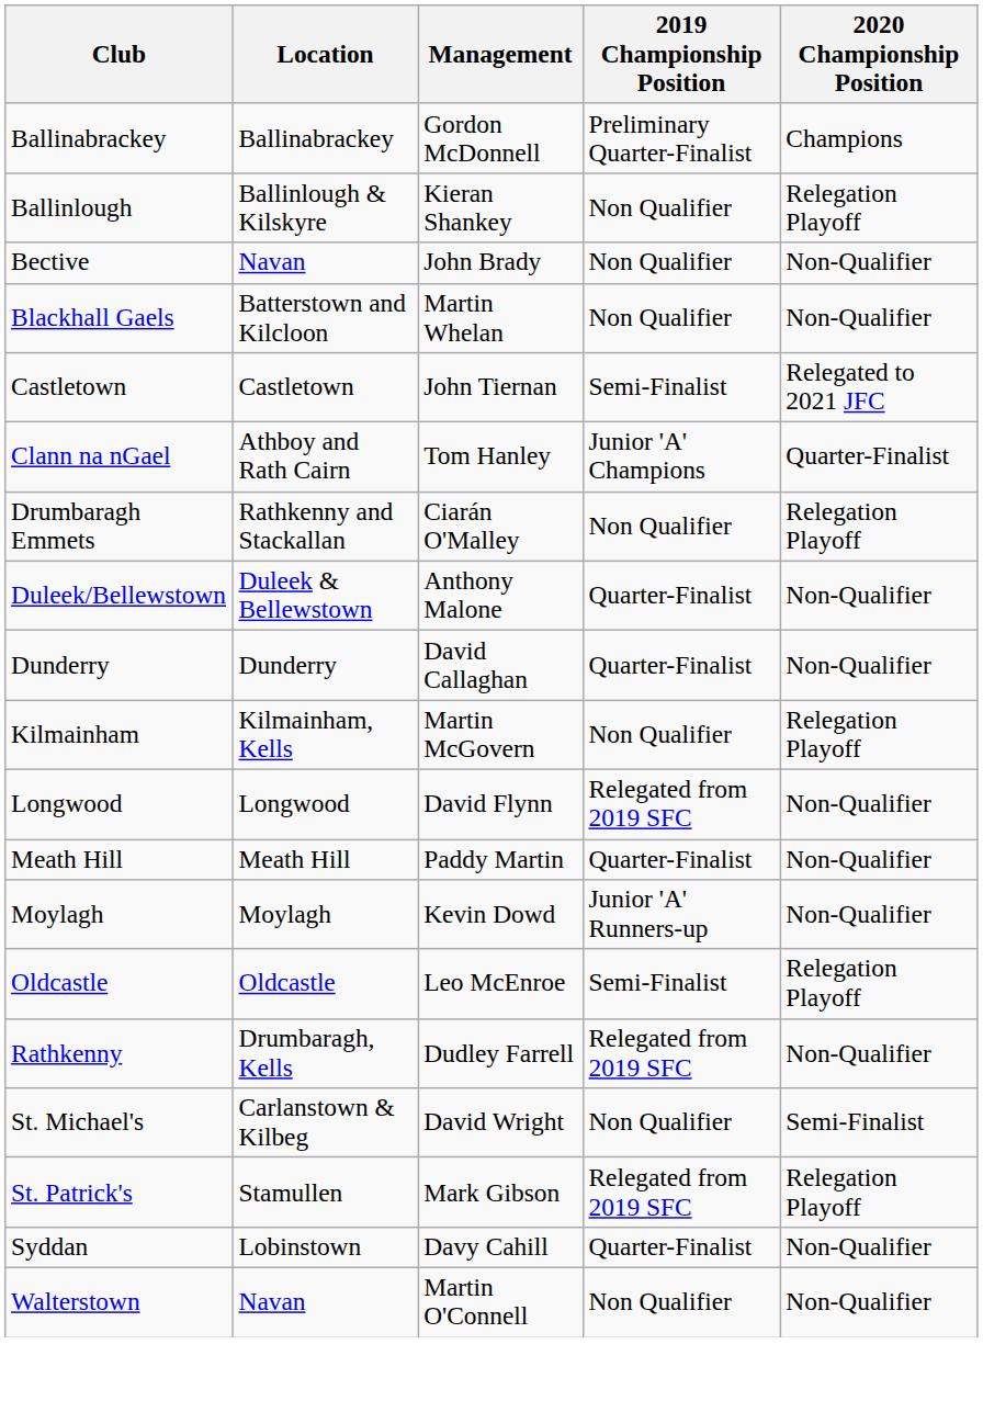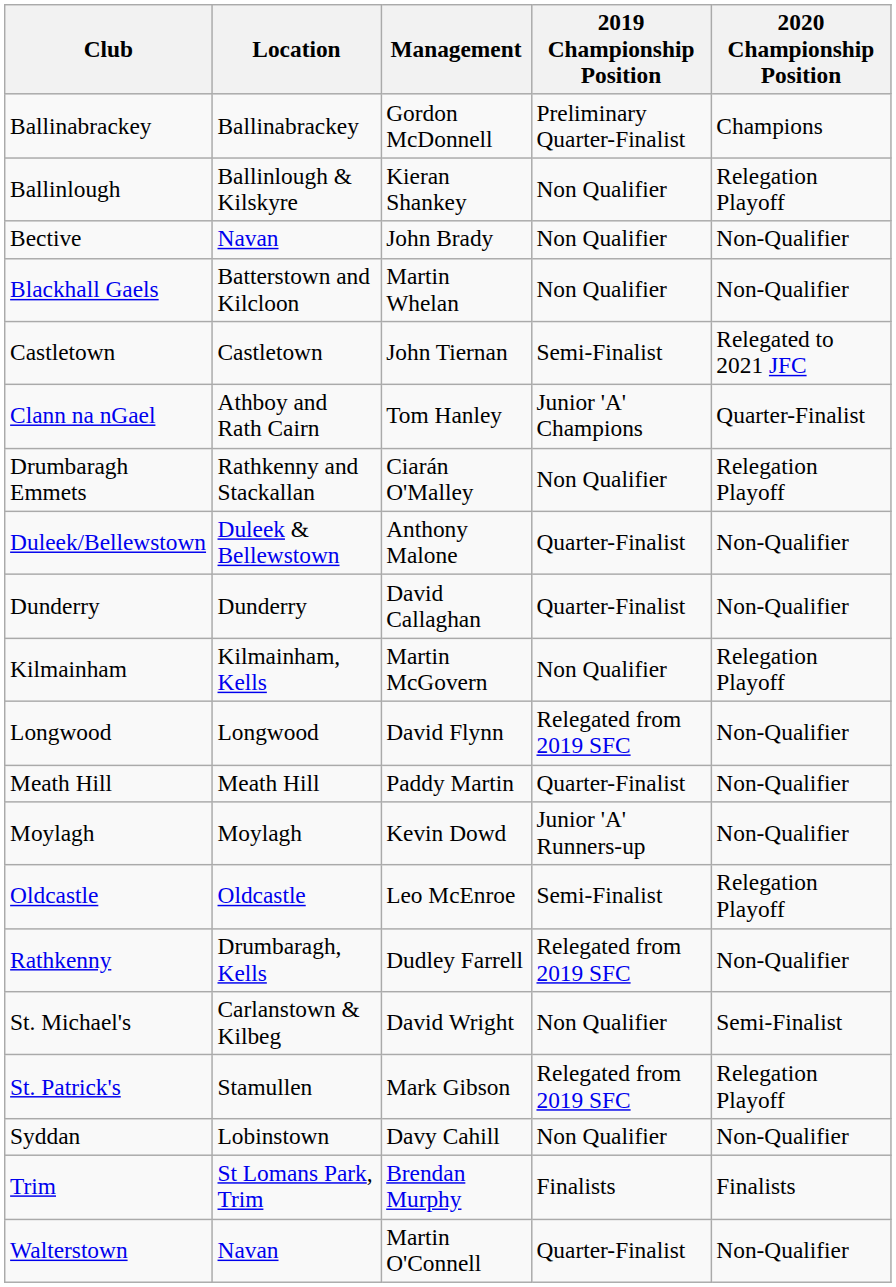 <table class="wikitable sortable">
 <tr>
 <th>Club</th>
 <th>Location</th>
 <th>Management</th>
 <th>2019 Championship Position</th>
 <th>2020 Championship Position</th>
 </tr>
 <tr>
 <td> Ballinabrackey</td>
 <td>Ballinabrackey</td>
 <td>Gordon McDonnell</td>
 <td>Preliminary Quarter-Finalist</td>
 <td>Champions</td>
 </tr>
 <tr>
 <td> Ballinlough</td>
 <td>Ballinlough & Kilskyre</td>
 <td>Kieran Shankey</td>
 <td>Non Qualifier</td>
 <td>Relegation Playoff</td>
 </tr>
 <tr>
 <td> Bective</td>
 <td><a href='#'>Navan</a></td>
 <td>John Brady</td>
 <td>Non Qualifier</td>
 <td>Non-Qualifier</td>
 </tr>
 <tr>
 <td> <a href='#'>Blackhall Gaels</a></td>
 <td>Batterstown and Kilcloon</td>
 <td>Martin Whelan</td>
 <td>Non Qualifier</td>
 <td>Non-Qualifier</td>
 </tr>
 <tr>
 <td> Castletown</td>
 <td>Castletown</td>
 <td>John Tiernan</td>
 <td>Semi-Finalist</td>
 <td>Relegated to 2021 <a href='#'>JFC</a></td>
 </tr>
 <tr>
 <td> <a href='#'>Clann na nGael</a></td>
 <td>Athboy and Rath Cairn</td>
 <td>Tom Hanley</td>
 <td>Junior 'A' Champions</td>
 <td>Quarter-Finalist</td>
 </tr>
 <tr>
 <td> Drumbaragh Emmets</td>
 <td>Rathkenny and Stackallan</td>
 <td>Ciarán O'Malley</td>
 <td>Non Qualifier</td>
 <td>Relegation Playoff</td>
 </tr>
 <tr>
 <td> <a href='#'>Duleek/Bellewstown</a></td>
 <td><a href='#'>Duleek</a> & <a href='#'>Bellewstown</a></td>
 <td>Anthony Malone</td>
 <td>Quarter-Finalist</td>
 <td>Non-Qualifier</td>
 </tr>
 <tr>
 <td> Dunderry</td>
 <td>Dunderry</td>
 <td>David Callaghan</td>
 <td>Quarter-Finalist</td>
 <td>Non-Qualifier</td>
 </tr>
 <tr>
 <td> Kilmainham</td>
 <td>Kilmainham, <a href='#'>Kells</a></td>
 <td>Martin McGovern</td>
 <td>Non Qualifier</td>
 <td>Relegation Playoff</td>
 </tr>
 <tr>
 <td> Longwood</td>
 <td>Longwood</td>
 <td>David Flynn</td>
 <td>Relegated from <a href='#'>2019 SFC</a></td>
 <td>Non-Qualifier</td>
 </tr>
 <tr>
 <td> Meath Hill</td>
 <td>Meath Hill</td>
 <td>Paddy Martin</td>
 <td>Quarter-Finalist</td>
 <td>Non-Qualifier</td>
 </tr>
 <tr>
 <td> Moylagh</td>
 <td>Moylagh</td>
 <td>Kevin Dowd</td>
 <td>Junior 'A' Runners-up</td>
 <td>Non-Qualifier</td>
 </tr>
 <tr>
 <td> <a href='#'>Oldcastle</a></td>
 <td><a href='#'>Oldcastle</a></td>
 <td>Leo McEnroe</td>
 <td>Semi-Finalist</td>
 <td>Relegation Playoff</td>
 </tr>
 <tr>
 <td> <a href='#'>Rathkenny</a></td>
 <td>Drumbaragh, <a href='#'>Kells</a></td>
 <td>Dudley Farrell</td>
 <td>Relegated from <a href='#'>2019 SFC</a></td>
 <td>Non-Qualifier</td>
 </tr>
 <tr>
 <td> St. Michael's</td>
 <td>Carlanstown & Kilbeg</td>
 <td>David Wright</td>
 <td>Non Qualifier</td>
 <td>Semi-Finalist</td>
 </tr>
 <tr>
 <td> <a href='#'>St. Patrick's</a></td>
 <td>Stamullen</td>
 <td>Mark Gibson</td>
 <td>Relegated from <a href='#'>2019 SFC</a></td>
 <td>Relegation Playoff</td>
 </tr>
 <tr>
 <td> Syddan</td>
 <td>Lobinstown</td>
 <td>Davy Cahill</td>
-<td>Quarter-Finalist</td>
+<td>Non Qualifier</td>
 <td>Non-Qualifier</td>
+</tr>
+<tr>
+<td> <a href='#'>Trim</a></td>
+<td><a href='#'>St Lomans Park</a>, <a href='#'>Trim</a></td>
+<td><a href='#'>Brendan Murphy</a></td>
+<td>Finalists</td>
+<td>Finalists</td>
 </tr>
 <tr>
 <td> <a href='#'>Walterstown</a></td>
 <td><a href='#'>Navan</a></td>
 <td>Martin O'Connell</td>
-<td>Non Qualifier</td>
+<td>Quarter-Finalist</td>
 <td>Non-Qualifier</td>
 </tr>
 </table>
